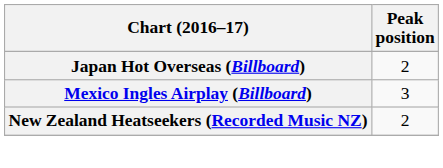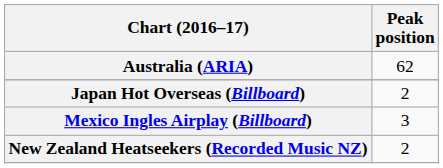 <table class="wikitable sortable plainrowheaders" style="text-align:center;">
 <tr>
 <th>Chart (2016–17)</th>
 <th>Peak <br> position</th>
+</tr>
+<tr>
+<th scope="row">Australia (<a href='#'>ARIA</a>)</th>
+<td>62</td>
 </tr>
 <tr>
 </tr>
 <tr>
 </tr>
 <tr>
 </tr>
 <tr>
 </tr>
 <tr>
 <th scope="row">Japan Hot Overseas (<em><a href='#'>Billboard</a></em>)</th>
 <td>2</td>
 </tr>
 <tr>
 <th scope="row"><a href='#'>Mexico Ingles Airplay</a> (<em><a href='#'>Billboard</a></em>)</th>
 <td>3</td>
 </tr>
 <tr>
 <th scope="row">New Zealand Heatseekers (<a href='#'>Recorded Music NZ</a>)</th>
 <td>2</td>
 </tr>
 <tr>
 </tr>
 <tr>
 </tr>
 <tr>
 </tr>
 <tr>
 </tr>
 <tr>
 </tr>
 <tr>
 </tr>
 </table>
